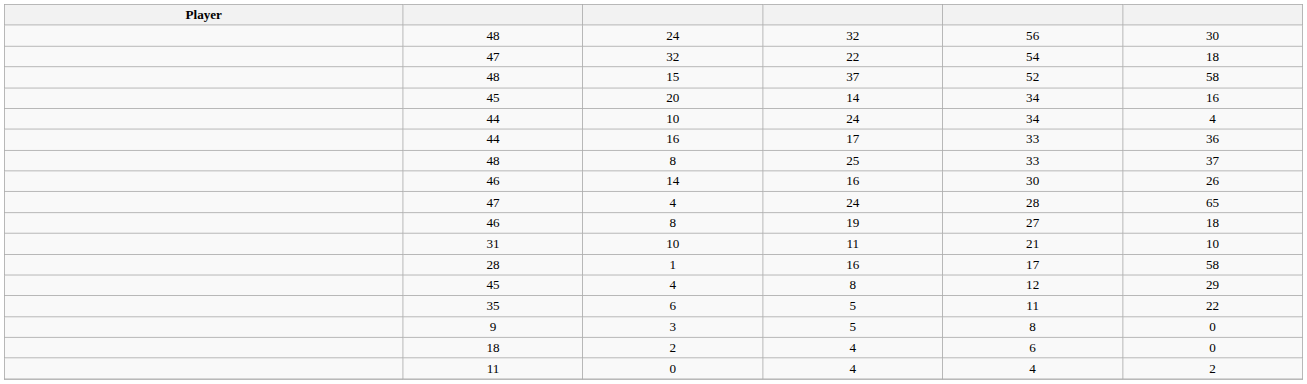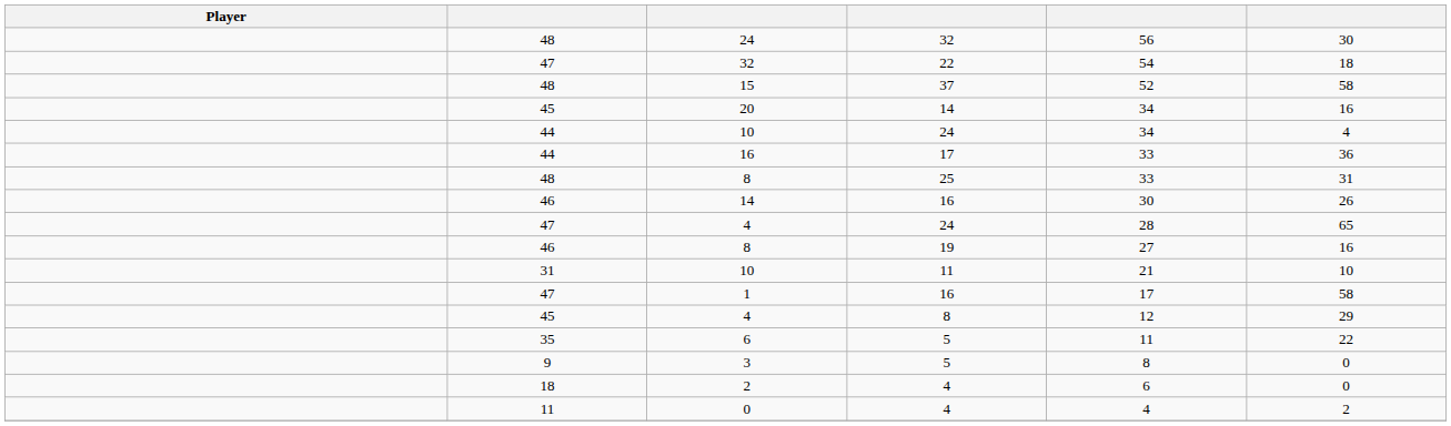 <table class="wikitable sortable" style="width:100%;">
 <tr align=center>
 <th>Player</th>
 <th></th>
 <th></th>
 <th></th>
 <th></th>
 <th></th>
 </tr>
 <tr align=center>
 <td></td>
 <td>48</td>
 <td>24</td>
 <td>32</td>
 <td>56</td>
 <td>30</td>
 </tr>
 <tr align=center>
 <td></td>
 <td>47</td>
 <td>32</td>
 <td>22</td>
 <td>54</td>
 <td>18</td>
 </tr>
 <tr align=center>
 <td></td>
 <td>48</td>
 <td>15</td>
 <td>37</td>
 <td>52</td>
 <td>58</td>
 </tr>
 <tr align=center>
 <td></td>
 <td>45</td>
 <td>20</td>
 <td>14</td>
 <td>34</td>
 <td>16</td>
 </tr>
 <tr align=center>
 <td></td>
 <td>44</td>
 <td>10</td>
 <td>24</td>
 <td>34</td>
 <td>4</td>
 </tr>
 <tr align=center>
 <td></td>
 <td>44</td>
 <td>16</td>
 <td>17</td>
 <td>33</td>
 <td>36</td>
 </tr>
 <tr align=center>
 <td></td>
 <td>48</td>
 <td>8</td>
 <td>25</td>
 <td>33</td>
-<td>37</td>
+<td>31</td>
 </tr>
 <tr align=center>
 <td></td>
 <td>46</td>
 <td>14</td>
 <td>16</td>
 <td>30</td>
 <td>26</td>
 </tr>
 <tr align=center>
 <td></td>
 <td>47</td>
 <td>4</td>
 <td>24</td>
 <td>28</td>
 <td>65</td>
 </tr>
 <tr align=center>
 <td></td>
 <td>46</td>
 <td>8</td>
 <td>19</td>
 <td>27</td>
-<td>18</td>
+<td>16</td>
 </tr>
 <tr align=center>
 <td></td>
 <td>31</td>
 <td>10</td>
 <td>11</td>
 <td>21</td>
 <td>10</td>
 </tr>
 <tr align=center>
 <td></td>
-<td>28</td>
+<td>47</td>
 <td>1</td>
 <td>16</td>
 <td>17</td>
 <td>58</td>
 </tr>
 <tr align=center>
 <td></td>
 <td>45</td>
 <td>4</td>
 <td>8</td>
 <td>12</td>
 <td>29</td>
 </tr>
 <tr align=center>
 <td></td>
 <td>35</td>
 <td>6</td>
 <td>5</td>
 <td>11</td>
 <td>22</td>
 </tr>
 <tr align=center>
 <td></td>
 <td>9</td>
 <td>3</td>
 <td>5</td>
 <td>8</td>
 <td>0</td>
 </tr>
 <tr align=center>
 <td></td>
 <td>18</td>
 <td>2</td>
 <td>4</td>
 <td>6</td>
 <td>0</td>
 </tr>
 <tr align=center>
 <td></td>
 <td>11</td>
 <td>0</td>
 <td>4</td>
 <td>4</td>
 <td>2</td>
 </tr>
 <tr>
 </tr>
 </table>
